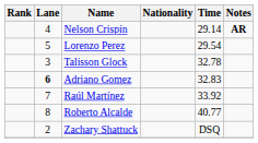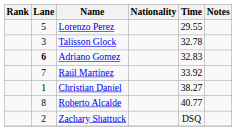 <table class="wikitable sortable" style="text-align:center">
 <tr>
 <th>Rank</th>
 <th>Lane</th>
 <th>Name</th>
 <th>Nationality</th>
 <th>Time </th>
 <th>Notes</th>
 </tr>
 <tr>
 <td></td>
-<td>4</td>
-<td align=left><a href='#'>Nelson Crispín</a></td>
-<td align=left></td>
-<td>29.14</td>
-<td><strong>AR</strong></td>
-</tr>
-<tr>
-<td></td>
 <td>5</td>
 <td align=left><a href='#'>Lorenzo Perez</a></td>
 <td align=left></td>
-<td>29.54</td>
+<td>29.55</td>
 <td></td>
 </tr>
 <tr>
 <td></td>
 <td>3</td>
 <td align=left><a href='#'>Talisson Glock</a></td>
 <td align=left></td>
 <td>32.78</td>
 <td></td>
 </tr>
 <tr>
 <td></td>
 <td><strong>6</strong></td>
 <td align=left><a href='#'>Adriano Gomez</a></td>
 <td align=left></td>
 <td>32.83</td>
 <td></td>
 </tr>
 <tr>
 <td></td>
 <td>7</td>
 <td align=left><a href='#'>Raúl Martínez</a></td>
 <td align=left></td>
 <td>33.92</td>
 <td></td>
 </tr>
 <tr>
 <td></td>
+<td>1</td>
+<td align=left><a href='#'>Christian Daniel</a></td>
+<td align=left></td>
+<td>38.27</td>
+<td></td>
+</tr>
+<tr>
+<td></td>
 <td>8</td>
 <td align=left><a href='#'>Roberto Alcalde</a></td>
 <td align=left></td>
 <td>40.77</td>
 <td></td>
 </tr>
 <tr>
 <td></td>
 <td>2</td>
 <td align=left><a href='#'>Zachary Shattuck</a></td>
 <td align=left></td>
 <td>DSQ</td>
 <td></td>
 </tr>
 <tr>
 </tr>
 </table>
